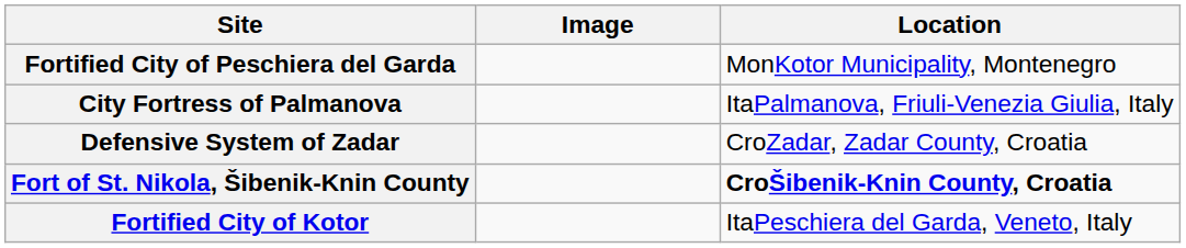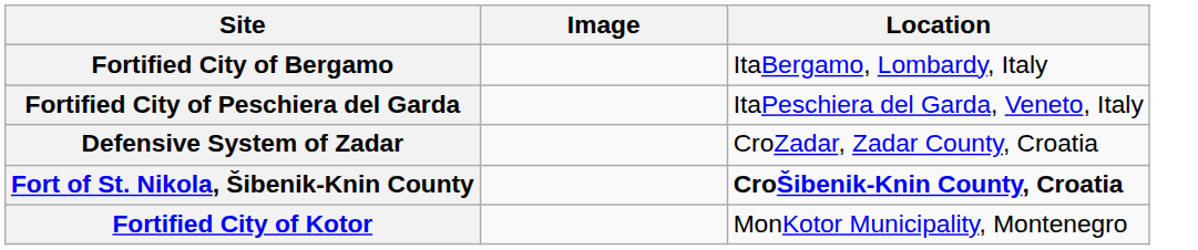 <table class="wikitable sortable">
 <tr>
 <th scope="col">Site</th>
 <th scope="col" class="unsortable" style="width:150px;">Image</th>
 <th scope="col">Location</th>
 </tr>
 <tr>
+<th scope="row">Fortified City of Bergamo</th>
+<td></td>
+<td><span>Ita</span><a href='#'>Bergamo</a>, <a href='#'>Lombardy</a>, Italy<br><small></small></td>
+</tr>
+<tr>
 <th scope="row">Fortified City of Peschiera del Garda</th>
 <td></td>
-<td><span>Mon</span><a href='#'>Kotor Municipality</a>, Montenegro<br><small></small></td>
-</tr>
-<tr>
-<th scope="row">City Fortress of Palmanova</th>
-<td></td>
-<td><span>Ita</span><a href='#'>Palmanova</a>, <a href='#'>Friuli-Venezia Giulia</a>, Italy<br><small></small></td>
+<td><span>Ita</span><a href='#'>Peschiera del Garda</a>, <a href='#'>Veneto</a>, Italy<br><small></small></td>
 </tr>
 <tr>
 <th scope="row">Defensive System of Zadar</th>
 <td></td>
 <td><span>Cro</span><a href='#'>Zadar</a>, <a href='#'>Zadar County</a>, Croatia<br><small></small></td>
 </tr>
 <tr>
 <th scope="row"><a href='#'>Fort of St. Nikola</a>, Šibenik-Knin County</th>
 <td></td>
 <td><strong><span>Cro</span><a href='#'>Šibenik-Knin County</a>, Croatia<br><small></small></strong></td>
 </tr>
 <tr>
 <th scope="row"><a href='#'>Fortified City of Kotor</a></th>
 <td></td>
-<td><span>Ita</span><a href='#'>Peschiera del Garda</a>, <a href='#'>Veneto</a>, Italy<br><small></small></td>
+<td><span>Mon</span><a href='#'>Kotor Municipality</a>, Montenegro<br><small></small></td>
 </tr>
 </table>
